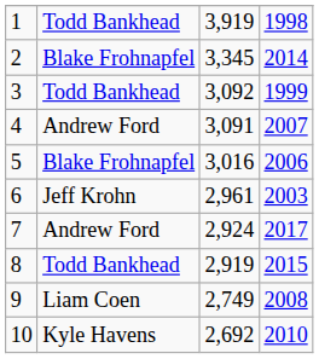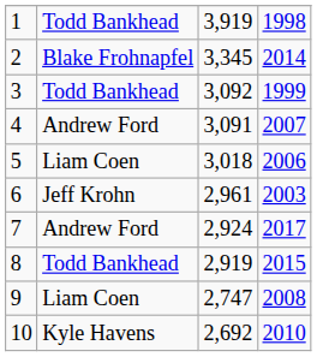 <table class="wikitable">
 <tr>
 </tr>
 <tr>
 <td>1</td>
 <td><a href='#'>Todd Bankhead</a></td>
 <td>3,919</td>
 <td><a href='#'>1998</a></td>
 </tr>
 <tr>
 <td>2</td>
 <td><a href='#'>Blake Frohnapfel</a></td>
 <td>3,345</td>
 <td><a href='#'>2014</a></td>
 </tr>
 <tr>
 <td>3</td>
 <td><a href='#'>Todd Bankhead</a></td>
 <td>3,092</td>
 <td><a href='#'>1999</a></td>
 </tr>
 <tr>
 <td>4</td>
 <td>Andrew Ford</td>
 <td>3,091</td>
 <td><a href='#'>2007</a></td>
 </tr>
 <tr>
 <td>5</td>
-<td><a href='#'>Blake Frohnapfel</a></td>
-<td>3,016</td>
+<td>Liam Coen</td>
+<td>3,018</td>
 <td><a href='#'>2006</a></td>
 </tr>
 <tr>
 <td>6</td>
 <td>Jeff Krohn</td>
 <td>2,961</td>
 <td><a href='#'>2003</a></td>
 </tr>
 <tr>
 <td>7</td>
 <td>Andrew Ford</td>
 <td>2,924</td>
 <td><a href='#'>2017</a></td>
 </tr>
 <tr>
 <td>8</td>
 <td><a href='#'>Todd Bankhead</a></td>
 <td>2,919</td>
 <td><a href='#'>2015</a></td>
 </tr>
 <tr>
 <td>9</td>
 <td>Liam Coen</td>
-<td>2,749</td>
+<td>2,747</td>
 <td><a href='#'>2008</a></td>
 </tr>
 <tr>
 <td>10</td>
 <td>Kyle Havens</td>
 <td>2,692</td>
 <td><a href='#'>2010</a></td>
 </tr>
 </table>
